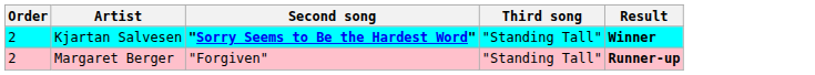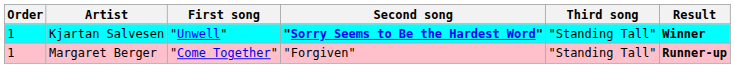 <table class=wikitable>
 <tr>
 <th>Order</th>
 <th>Artist</th>
+<th>First song</th>
 <th>Second song</th>
 <th>Third song</th>
 <th>Result</th>
 </tr>
 <tr style="background:cyan;">
-<td>2</td>
+<td>1</td>
 <td>Kjartan Salvesen</td>
+<td>"<a href='#'>Unwell</a>"</td>
 <td><strong>"<a href='#'>Sorry Seems to Be the Hardest Word</a>"</strong></td>
 <td>"Standing Tall"</td>
 <td><strong>Winner</strong></td>
 </tr>
 <tr style="background:pink;">
-<td>2</td>
+<td>1</td>
 <td>Margaret Berger</td>
+<td>"<a href='#'>Come Together</a>"</td>
 <td>"Forgiven"</td>
 <td>"Standing Tall"</td>
 <td><strong>Runner-up</strong></td>
 </tr>
 </table>
